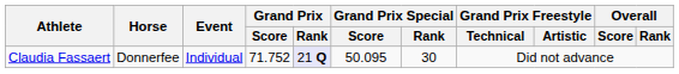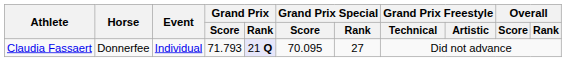 <table class=wikitable style="font-size:90%">
 <tr>
 <th rowspan="2">Athlete</th>
 <th rowspan="2">Horse</th>
 <th rowspan="2">Event</th>
 <th colspan="2">Grand Prix</th>
 <th colspan="2">Grand Prix Special</th>
 <th colspan="2">Grand Prix Freestyle</th>
 <th colspan="2">Overall</th>
 </tr>
 <tr style="font-size:95%">
 <th>Score</th>
 <th>Rank</th>
 <th>Score</th>
 <th>Rank</th>
 <th>Technical</th>
 <th>Artistic</th>
 <th>Score</th>
 <th>Rank</th>
 </tr>
 <tr align=center>
 <td align=left><a href='#'>Claudia Fassaert</a></td>
 <td align=left>Donnerfee</td>
 <td align=left><a href='#'>Individual</a></td>
-<td>71.752</td>
+<td>71.793</td>
 <td style="background: lavender;">21 <strong>Q</strong></td>
-<td>50.095</td>
-<td>30</td>
+<td>70.095</td>
+<td>27</td>
 <td align=center colspan=4>Did not advance</td>
 </tr>
 </table>
